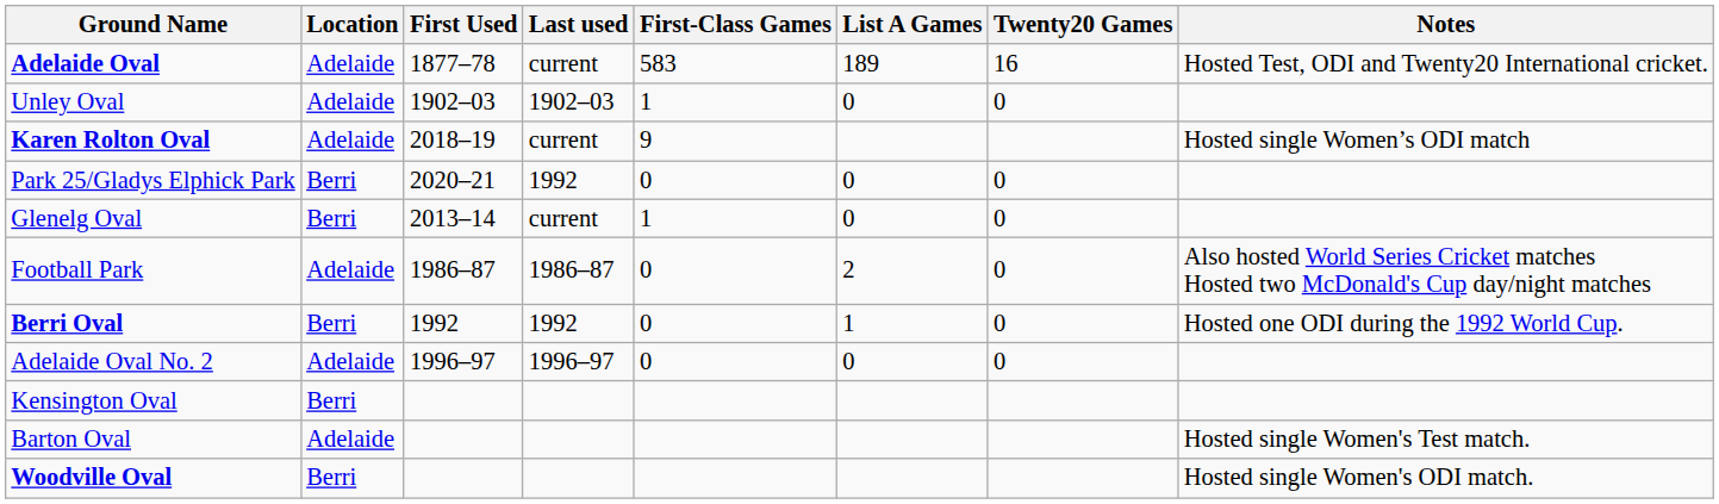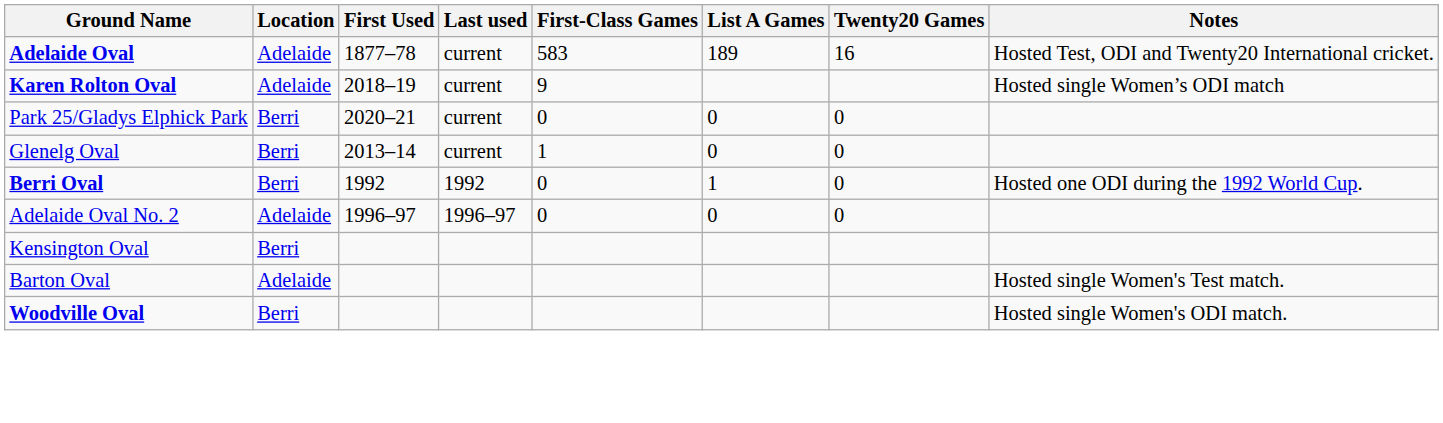 <table class="wikitable sortable">
 <tr>
 <th>Ground Name</th>
 <th>Location</th>
 <th>First Used</th>
 <th>Last used</th>
 <th>First-Class Games</th>
 <th>List A Games</th>
 <th>Twenty20 Games</th>
 <th>Notes</th>
 </tr>
 <tr>
 <td><strong><a href='#'>Adelaide Oval</a></strong></td>
 <td><a href='#'>Adelaide</a></td>
 <td>1877–78</td>
 <td>current</td>
 <td>583</td>
 <td>189</td>
 <td>16</td>
 <td>Hosted Test, ODI and Twenty20 International cricket.</td>
 </tr>
 <tr>
-<td><a href='#'>Unley Oval</a></td>
-<td><a href='#'>Adelaide</a></td>
-<td>1902–03</td>
-<td>1902–03</td>
-<td>1</td>
-<td>0</td>
-<td>0</td>
-<td></td>
-</tr>
-<tr>
 <td><strong><a href='#'>Karen Rolton Oval</a></strong></td>
 <td><a href='#'>Adelaide</a></td>
 <td>2018–19</td>
 <td>current</td>
 <td>9</td>
 <td></td>
 <td></td>
 <td>Hosted single Women’s ODI match</td>
 </tr>
 <tr>
 <td><a href='#'>Park 25/Gladys Elphick Park</a></td>
 <td><a href='#'>Berri</a></td>
 <td>2020–21</td>
-<td>1992</td>
+<td>current</td>
 <td>0</td>
 <td>0</td>
 <td>0</td>
 <td></td>
 </tr>
 <tr>
 <td><a href='#'>Glenelg Oval</a></td>
 <td><a href='#'>Berri</a></td>
 <td>2013–14</td>
 <td>current</td>
 <td>1</td>
 <td>0</td>
 <td>0</td>
 <td></td>
-</tr>
-<tr>
-<td><a href='#'>Football Park</a></td>
-<td><a href='#'>Adelaide</a></td>
-<td>1986–87</td>
-<td>1986–87</td>
-<td>0</td>
-<td>2</td>
-<td>0</td>
-<td>Also hosted <a href='#'>World Series Cricket</a> matches<br>Hosted two <a href='#'>McDonald's Cup</a> day/night matches</td>
 </tr>
 <tr>
 <td><strong><a href='#'>Berri Oval</a></strong></td>
 <td><a href='#'>Berri</a></td>
 <td>1992</td>
 <td>1992</td>
 <td>0</td>
 <td>1</td>
 <td>0</td>
 <td>Hosted one ODI during the <a href='#'>1992 World Cup</a>.</td>
 </tr>
 <tr>
 <td><a href='#'>Adelaide Oval No. 2</a></td>
 <td><a href='#'>Adelaide</a></td>
 <td>1996–97</td>
 <td>1996–97</td>
 <td>0</td>
 <td>0</td>
 <td>0</td>
 <td></td>
 </tr>
 <tr>
 <td><a href='#'>Kensington Oval</a></td>
 <td><a href='#'>Berri</a></td>
 <td></td>
 <td></td>
 <td></td>
 <td></td>
 <td></td>
 <td></td>
 </tr>
 <tr>
 <td><a href='#'>Barton Oval</a></td>
 <td><a href='#'>Adelaide</a></td>
 <td></td>
 <td></td>
 <td></td>
 <td></td>
 <td></td>
 <td>Hosted single Women's Test match.</td>
 </tr>
 <tr>
 <td><strong><a href='#'>Woodville Oval</a></strong></td>
 <td><a href='#'>Berri</a></td>
 <td></td>
 <td></td>
 <td></td>
 <td></td>
 <td></td>
 <td>Hosted single Women's ODI match.</td>
 </tr>
 </table>
